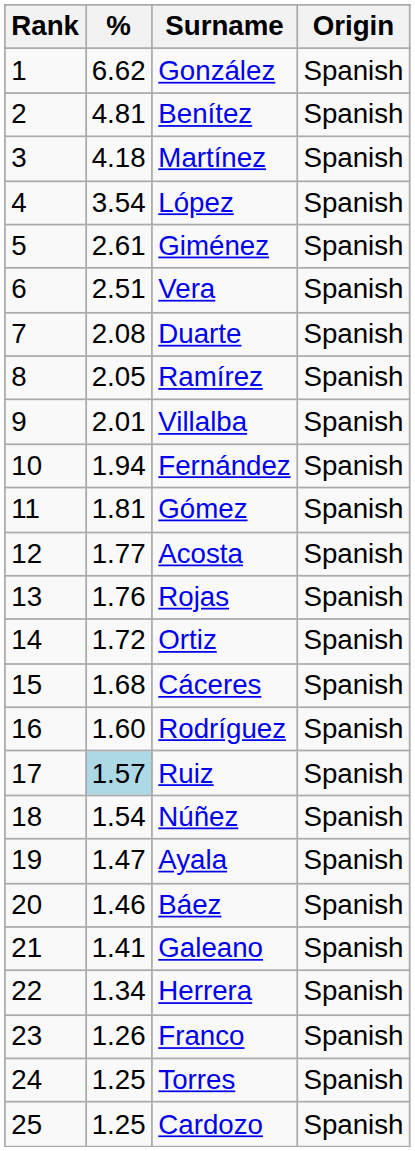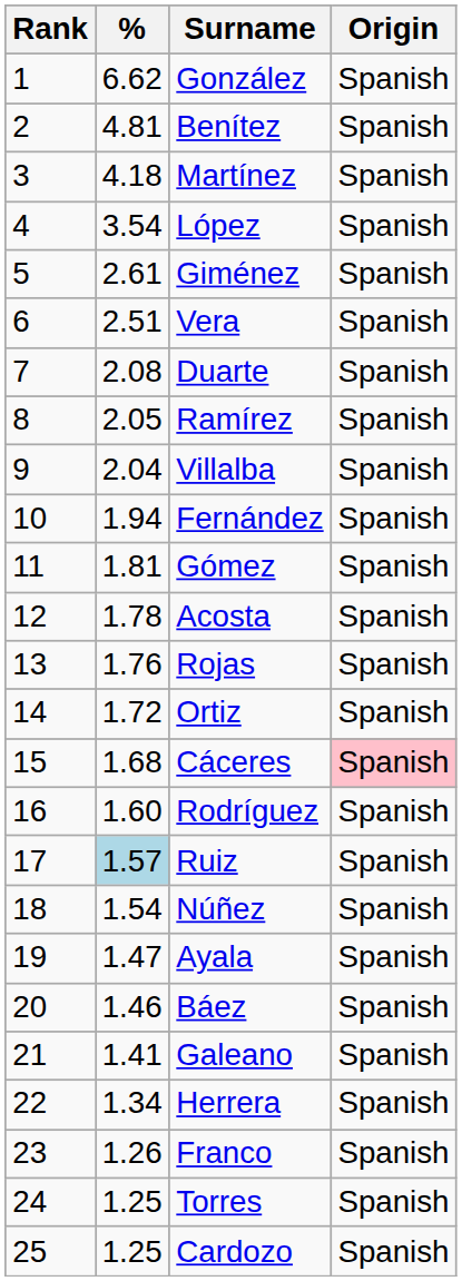 <table class="wikitable">
 <tr>
 <th>Rank</th>
 <th>%</th>
 <th>Surname</th>
 <th>Origin</th>
 </tr>
 <tr>
 <td>1</td>
 <td>6.62</td>
 <td><a href='#'>González</a></td>
 <td>Spanish</td>
 </tr>
 <tr>
 <td>2</td>
 <td>4.81</td>
 <td><a href='#'>Benítez</a></td>
 <td>Spanish</td>
 </tr>
 <tr>
 <td>3</td>
 <td>4.18</td>
 <td><a href='#'>Martínez</a></td>
 <td>Spanish</td>
 </tr>
 <tr>
 <td>4</td>
 <td>3.54</td>
 <td><a href='#'>López</a></td>
 <td>Spanish</td>
 </tr>
 <tr>
 <td>5</td>
 <td>2.61</td>
 <td><a href='#'>Giménez</a></td>
 <td>Spanish</td>
 </tr>
 <tr>
 <td>6</td>
 <td>2.51</td>
 <td><a href='#'>Vera</a></td>
 <td>Spanish</td>
 </tr>
 <tr>
 <td>7</td>
 <td>2.08</td>
 <td><a href='#'>Duarte</a></td>
 <td>Spanish</td>
 </tr>
 <tr>
 <td>8</td>
 <td>2.05</td>
 <td><a href='#'>Ramírez</a></td>
 <td>Spanish</td>
 </tr>
 <tr>
 <td>9</td>
-<td>2.01</td>
+<td>2.04</td>
 <td><a href='#'>Villalba</a></td>
 <td>Spanish</td>
 </tr>
 <tr>
 <td>10</td>
 <td>1.94</td>
 <td><a href='#'>Fernández</a></td>
 <td>Spanish</td>
 </tr>
 <tr>
 <td>11</td>
 <td>1.81</td>
 <td><a href='#'>Gómez</a></td>
 <td>Spanish</td>
 </tr>
 <tr>
 <td>12</td>
-<td>1.77</td>
+<td>1.78</td>
 <td><a href='#'>Acosta</a></td>
 <td>Spanish</td>
 </tr>
 <tr>
 <td>13</td>
 <td>1.76</td>
 <td><a href='#'>Rojas</a></td>
 <td>Spanish</td>
 </tr>
 <tr>
 <td>14</td>
 <td>1.72</td>
 <td><a href='#'>Ortiz</a></td>
 <td>Spanish</td>
 </tr>
 <tr>
 <td>15</td>
 <td>1.68</td>
 <td><a href='#'>Cáceres</a></td>
-<td>Spanish</td>
+<td style="background: pink;">Spanish</td>
 </tr>
 <tr>
 <td>16</td>
 <td>1.60</td>
 <td><a href='#'>Rodríguez</a></td>
 <td>Spanish</td>
 </tr>
 <tr>
 <td>17</td>
 <td style="background: lightblue;">1.57</td>
 <td><a href='#'>Ruiz</a></td>
 <td>Spanish</td>
 </tr>
 <tr>
 <td>18</td>
 <td>1.54</td>
 <td><a href='#'>Núñez</a></td>
 <td>Spanish</td>
 </tr>
 <tr>
 <td>19</td>
 <td>1.47</td>
 <td><a href='#'>Ayala</a></td>
 <td>Spanish</td>
 </tr>
 <tr>
 <td>20</td>
 <td>1.46</td>
 <td><a href='#'>Báez</a></td>
 <td>Spanish</td>
 </tr>
 <tr>
 <td>21</td>
 <td>1.41</td>
 <td><a href='#'>Galeano</a></td>
 <td>Spanish</td>
 </tr>
 <tr>
 <td>22</td>
 <td>1.34</td>
 <td><a href='#'>Herrera</a></td>
 <td>Spanish</td>
 </tr>
 <tr>
 <td>23</td>
 <td>1.26</td>
 <td><a href='#'>Franco</a></td>
 <td>Spanish</td>
 </tr>
 <tr>
 <td>24</td>
 <td>1.25</td>
 <td><a href='#'>Torres</a></td>
 <td>Spanish</td>
 </tr>
 <tr>
 <td>25</td>
 <td>1.25</td>
 <td><a href='#'>Cardozo</a></td>
 <td>Spanish</td>
 </tr>
 </table>
